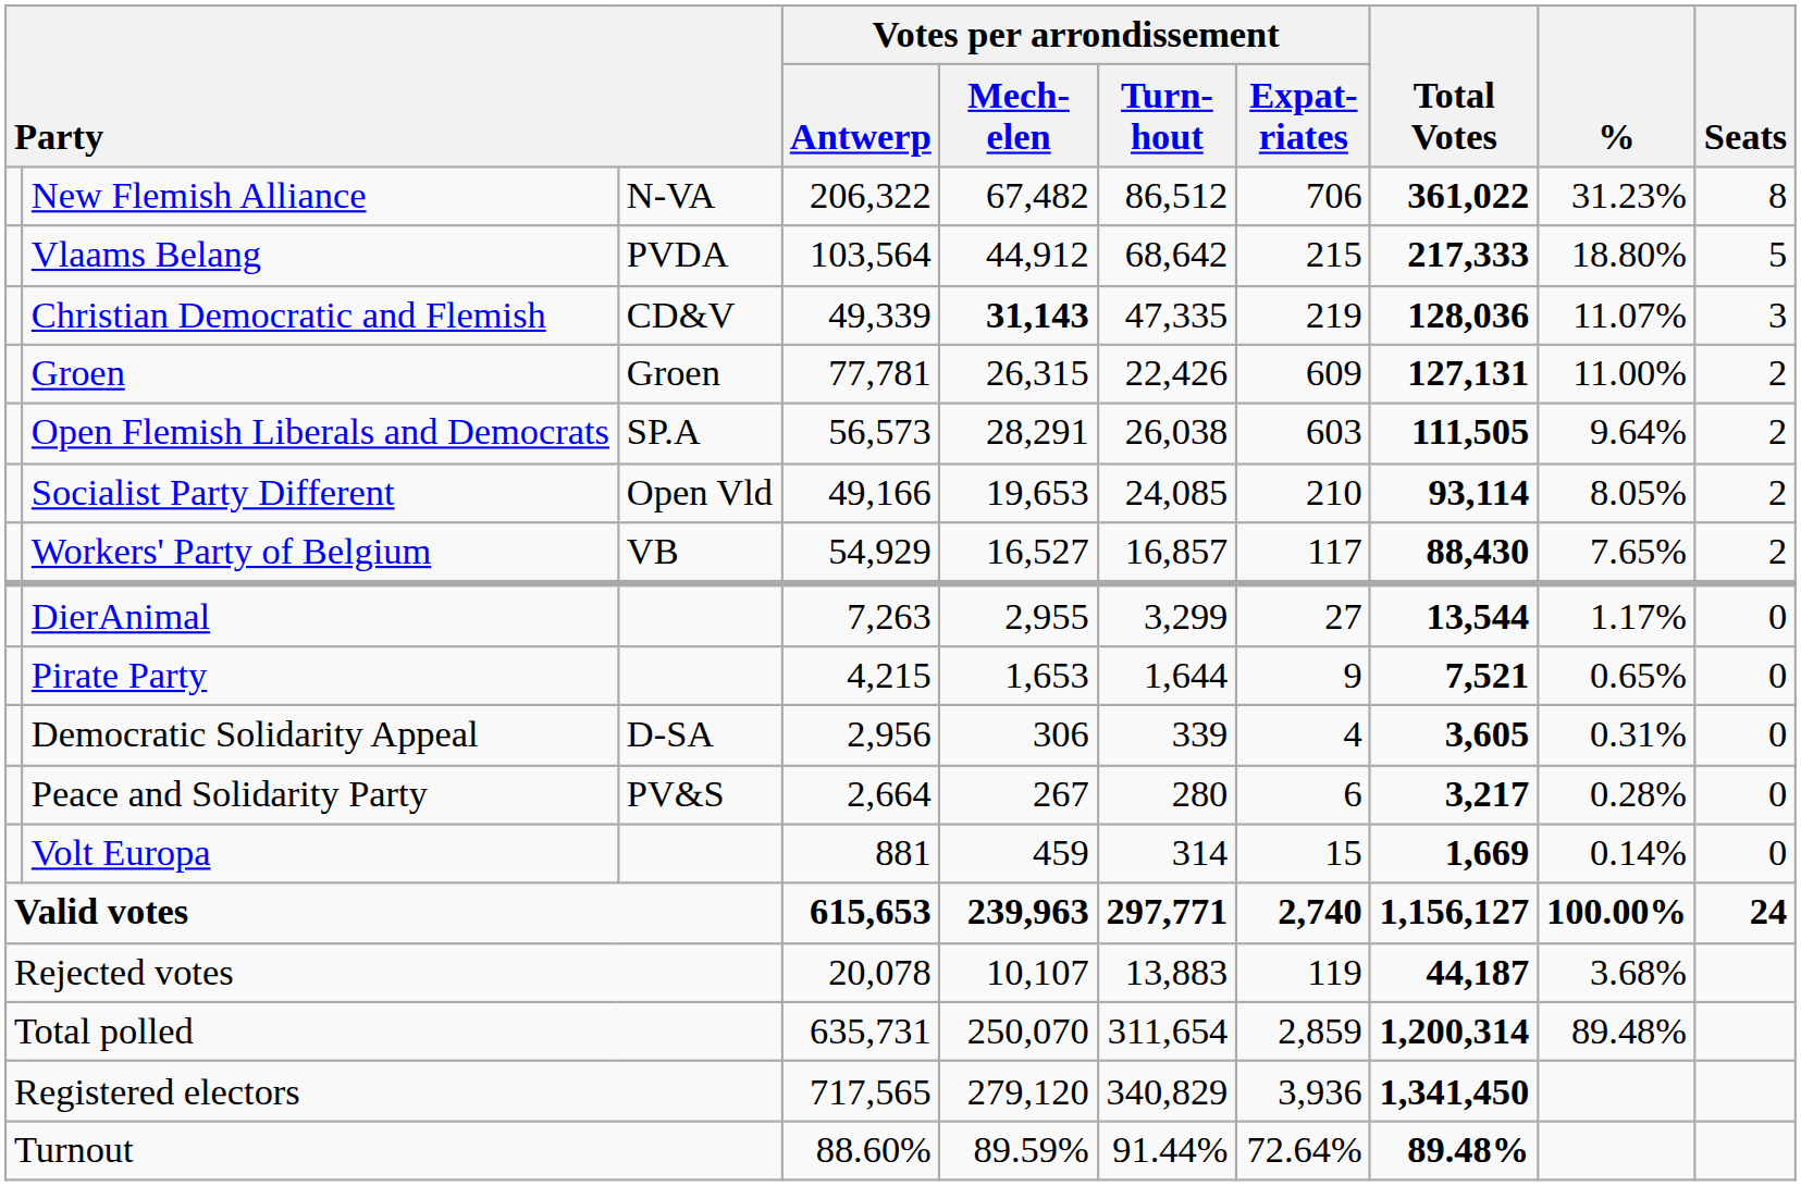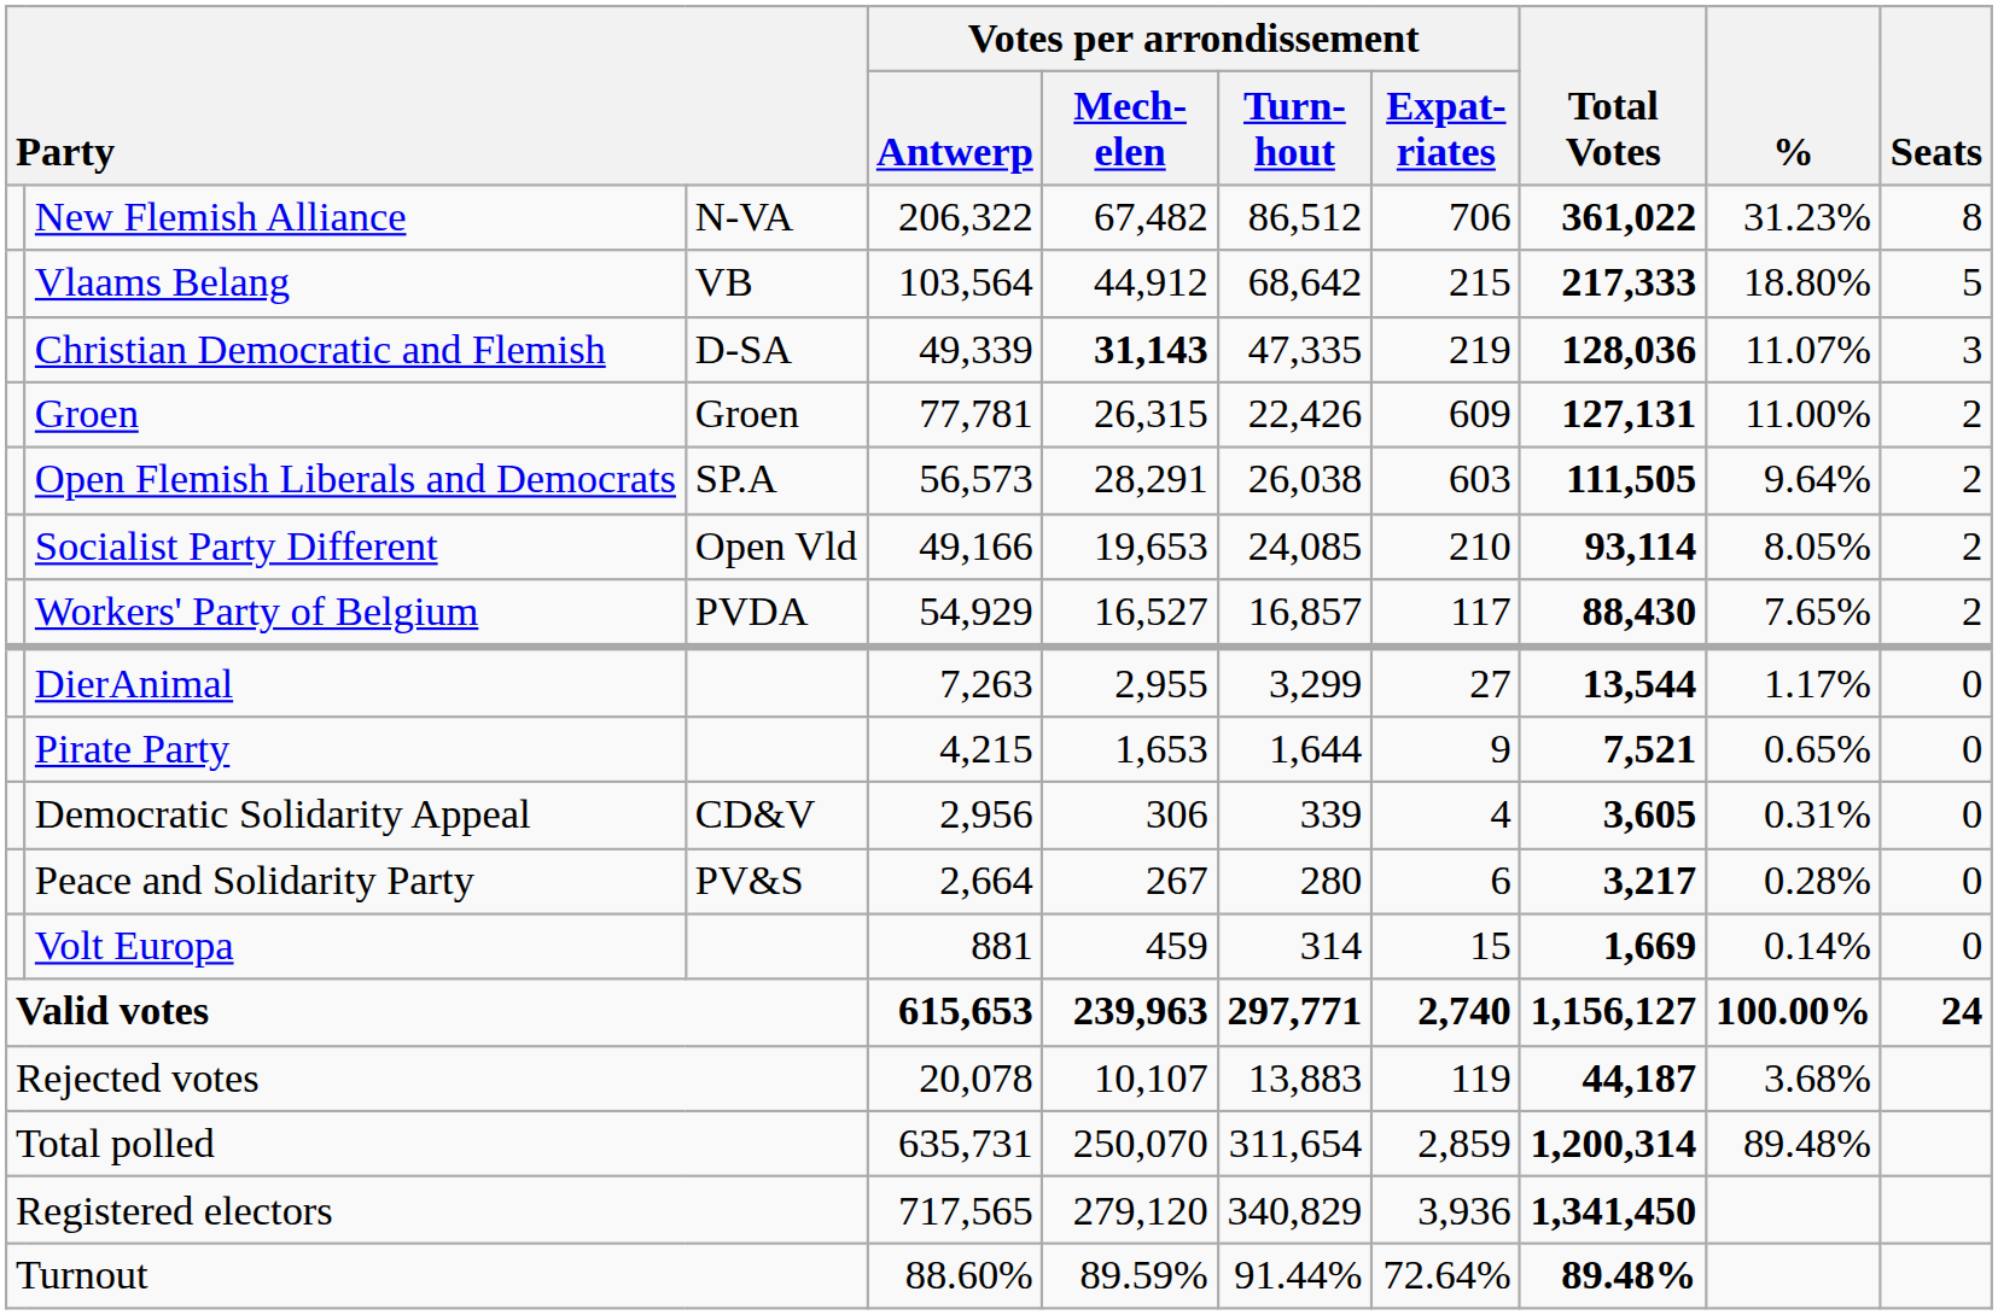 <table class="wikitable" border="1" style="text-align:right;">
 <tr>
 <th style="text-align:left;" valign=bottom rowspan=2 colspan=3>Party</th>
 <th colspan=4>Votes per arrondissement</th>
 <th align=center valign=bottom rowspan=2 width="50">Total Votes</th>
 <th align=center valign=bottom rowspan=2 width="50">%</th>
 <th align=center valign=bottom rowspan=2>Seats</th>
 </tr>
 <tr>
 <th align=center valign=bottom width="50"><a href='#'>Antwerp</a></th>
 <th align=center valign=bottom width="60"><a href='#'>Mech- elen</a></th>
 <th align=center valign=bottom width="50"><a href='#'>Turn- hout</a></th>
 <th align=center valign=bottom width="50"><a href='#'>Expat- riates</a></th>
 </tr>
 <tr>
 <td></td>
 <td align=left><a href='#'>New Flemish Alliance</a></td>
 <td align=left>N-VA</td>
 <td>206,322</td>
 <td>67,482</td>
 <td>86,512</td>
 <td>706</td>
 <td><strong>361,022</strong></td>
 <td>31.23%</td>
 <td>8</td>
 </tr>
 <tr>
 <td></td>
 <td align=left><a href='#'>Vlaams Belang</a></td>
-<td align=left>PVDA</td>
+<td align=left>VB</td>
 <td>103,564</td>
 <td>44,912</td>
 <td>68,642</td>
 <td>215</td>
 <td><strong>217,333</strong></td>
 <td>18.80%</td>
 <td>5</td>
 </tr>
 <tr>
 <td></td>
 <td align=left><a href='#'>Christian Democratic and Flemish</a></td>
-<td align=left>CD&V</td>
+<td align=left>D-SA</td>
 <td>49,339</td>
 <td><strong>31,143</strong></td>
 <td>47,335</td>
 <td>219</td>
 <td><strong>128,036</strong></td>
 <td>11.07%</td>
 <td>3</td>
 </tr>
 <tr>
 <td></td>
 <td align=left><a href='#'>Groen</a></td>
 <td align=left>Groen</td>
 <td>77,781</td>
 <td>26,315</td>
 <td>22,426</td>
 <td>609</td>
 <td><strong>127,131</strong></td>
 <td>11.00%</td>
 <td>2</td>
 </tr>
 <tr>
 <td></td>
 <td align=left style="white-space: nowrap;"><a href='#'>Open Flemish Liberals and Democrats</a></td>
 <td align=left>SP.A</td>
 <td>56,573</td>
 <td>28,291</td>
 <td>26,038</td>
 <td>603</td>
 <td><strong>111,505</strong></td>
 <td>9.64%</td>
 <td>2</td>
 </tr>
 <tr>
 <td></td>
 <td align=left><a href='#'>Socialist Party Different</a></td>
 <td align=left style="white-space: nowrap;">Open Vld</td>
 <td>49,166</td>
 <td>19,653</td>
 <td>24,085</td>
 <td>210</td>
 <td><strong>93,114</strong></td>
 <td>8.05%</td>
 <td>2</td>
 </tr>
 <tr>
 <td></td>
 <td align=left><a href='#'>Workers' Party of Belgium</a></td>
-<td align=left>VB</td>
+<td align=left>PVDA</td>
 <td>54,929</td>
 <td>16,527</td>
 <td>16,857</td>
 <td>117</td>
 <td><strong>88,430</strong></td>
 <td>7.65%</td>
 <td>2</td>
 </tr>
 <tr style="border-top:3px solid darkgray;">
 <td></td>
 <td align=left><a href='#'>DierAnimal</a></td>
 <td align=left></td>
 <td>7,263</td>
 <td>2,955</td>
 <td>3,299</td>
 <td>27</td>
 <td><strong>13,544</strong></td>
 <td>1.17%</td>
 <td>0</td>
 </tr>
 <tr>
 <td></td>
 <td align=left><a href='#'>Pirate Party</a></td>
 <td align=left></td>
 <td>4,215</td>
 <td>1,653</td>
 <td>1,644</td>
 <td>9</td>
 <td><strong>7,521</strong></td>
 <td>0.65%</td>
 <td>0</td>
 </tr>
 <tr>
 <td></td>
 <td align=left>Democratic Solidarity Appeal</td>
-<td align=left>D-SA</td>
+<td align=left>CD&V</td>
 <td>2,956</td>
 <td>306</td>
 <td>339</td>
 <td>4</td>
 <td><strong>3,605</strong></td>
 <td>0.31%</td>
 <td>0</td>
 </tr>
 <tr>
 <td></td>
 <td align=left>Peace and Solidarity Party</td>
 <td align=left>PV&S</td>
 <td>2,664</td>
 <td>267</td>
 <td>280</td>
 <td>6</td>
 <td><strong>3,217</strong></td>
 <td>0.28%</td>
 <td>0</td>
 </tr>
 <tr>
 <td></td>
 <td align=left><a href='#'>Volt Europa</a></td>
 <td align=left></td>
 <td>881</td>
 <td>459</td>
 <td>314</td>
 <td>15</td>
 <td><strong>1,669</strong></td>
 <td>0.14%</td>
 <td>0</td>
 </tr>
 <tr style="font-weight:bold">
 <td align=left colspan=3>Valid votes</td>
 <td>615,653</td>
 <td>239,963</td>
 <td>297,771</td>
 <td>2,740</td>
 <td>1,156,127</td>
 <td>100.00%</td>
 <td>24</td>
 </tr>
 <tr>
 <td align=left colspan=3>Rejected votes</td>
 <td>20,078</td>
 <td>10,107</td>
 <td>13,883</td>
 <td>119</td>
 <td><strong>44,187</strong></td>
 <td>3.68%</td>
 <td></td>
 </tr>
 <tr>
 <td align=left colspan=3>Total polled</td>
 <td>635,731</td>
 <td>250,070</td>
 <td>311,654</td>
 <td>2,859</td>
 <td><strong>1,200,314</strong></td>
 <td>89.48%</td>
 <td></td>
 </tr>
 <tr>
 <td align=left colspan=3>Registered electors</td>
 <td>717,565</td>
 <td>279,120</td>
 <td>340,829</td>
 <td>3,936</td>
 <td><strong>1,341,450</strong></td>
 <td></td>
 <td></td>
 </tr>
 <tr>
 <td align=left colspan=3>Turnout</td>
 <td>88.60%</td>
 <td>89.59%</td>
 <td>91.44%</td>
 <td>72.64%</td>
 <td><strong>89.48%</strong></td>
 <td></td>
 <td></td>
 </tr>
 </table>
